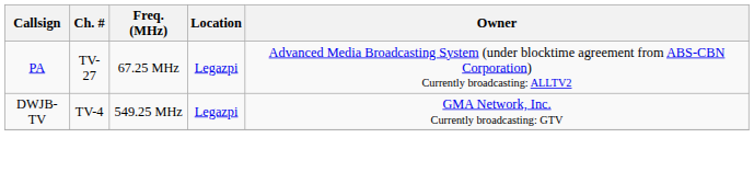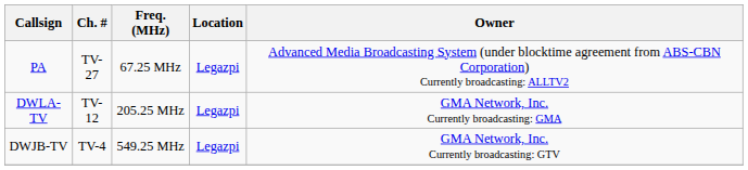 <table class="wikitable" style="width:100%; text-align:center;">
 <tr>
 <th>Callsign</th>
 <th>Ch. #</th>
 <th>Freq. (MHz)</th>
 <th>Location</th>
 <th>Owner</th>
 </tr>
 <tr>
 <td><a href='#'>PA</a></td>
 <td>TV-27</td>
 <td>67.25 MHz</td>
 <td><a href='#'>Legazpi</a></td>
 <td><a href='#'>Advanced Media Broadcasting System</a> (under blocktime agreement from <a href='#'>ABS-CBN Corporation</a>)<br><small>Currently broadcasting: <a href='#'>ALLTV2</a></small></td>
 </tr>
 <tr>
+<td><a href='#'>DWLA-TV</a></td>
+<td>TV-12</td>
+<td>205.25 MHz</td>
+<td><a href='#'>Legazpi</a></td>
+<td><a href='#'>GMA Network, Inc.</a><br><small>Currently broadcasting: <a href='#'>GMA</a></small></td>
+</tr>
+<tr>
 <td>DWJB-TV</td>
 <td>TV-4</td>
 <td>549.25 MHz</td>
 <td><a href='#'>Legazpi</a></td>
 <td><a href='#'>GMA Network, Inc.</a><br><small>Currently broadcasting: GTV</small></td>
 </tr>
 <tr>
 </tr>
 </table>
